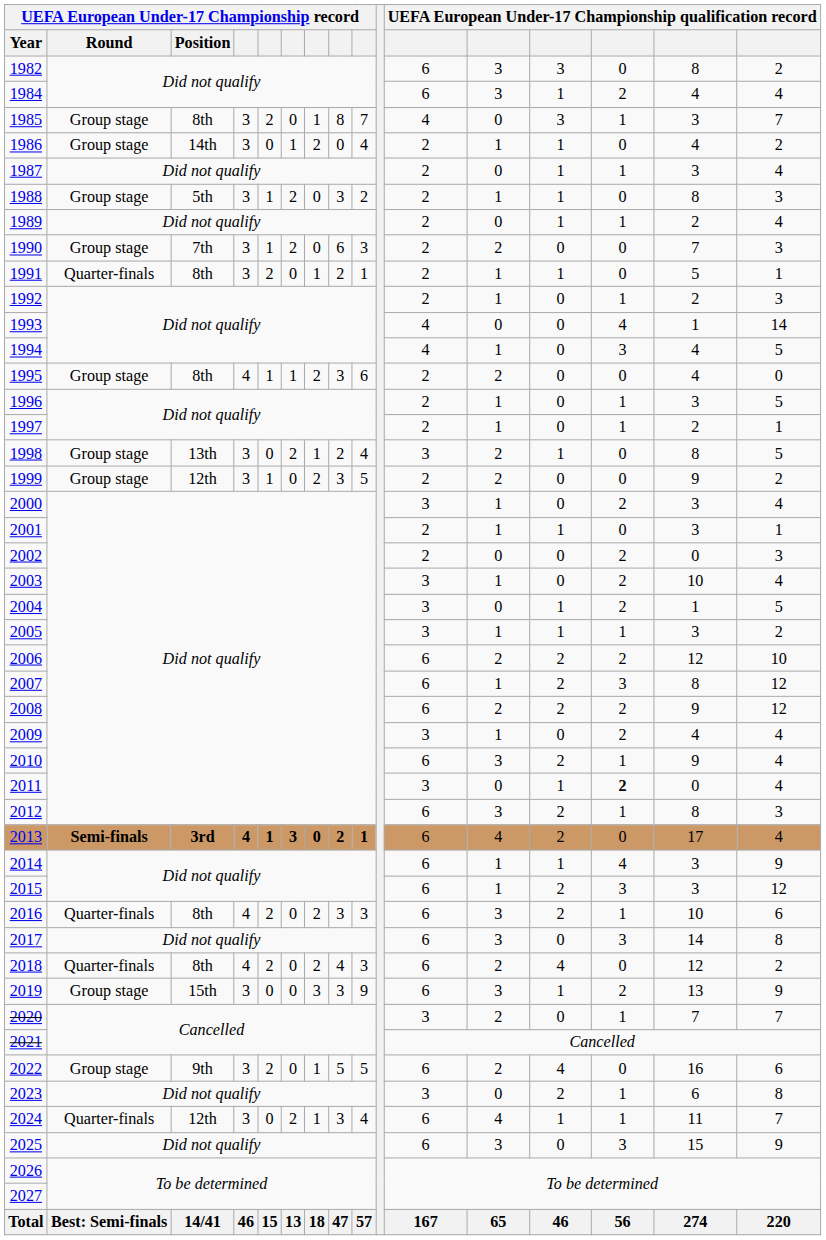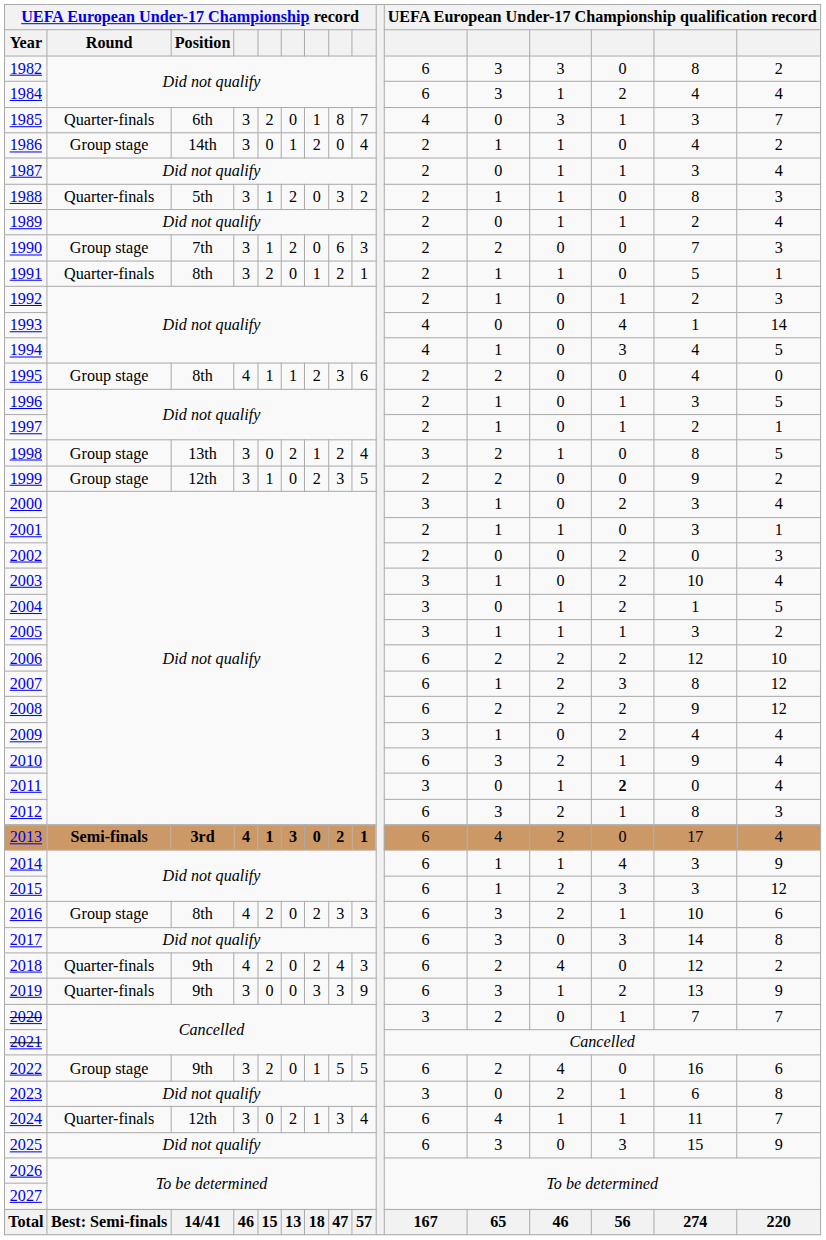 <table class="wikitable" style="text-align: center;">
 <tr>
 <th colspan=9><a href='#'>UEFA European Under-17 Championship</a> record</th>
 <th width=1% rowspan=48></th>
 <th colspan=6>UEFA European Under-17 Championship qualification record</th>
 </tr>
 <tr>
 <th>Year</th>
 <th>Round</th>
 <th>Position</th>
 <th></th>
 <th></th>
 <th></th>
 <th></th>
 <th></th>
 <th></th>
 <th></th>
 <th></th>
 <th></th>
 <th></th>
 <th></th>
 <th></th>
 </tr>
 <tr>
 <td> <a href='#'>1982</a></td>
 <td colspan=8 rowspan=2><em>Did not qualify</em></td>
 <td>6</td>
 <td>3</td>
 <td>3</td>
 <td>0</td>
 <td>8</td>
 <td>2</td>
 </tr>
 <tr>
 <td> <a href='#'>1984</a></td>
 <td>6</td>
 <td>3</td>
 <td>1</td>
 <td>2</td>
 <td>4</td>
 <td>4</td>
 </tr>
 <tr>
 <td> <a href='#'>1985</a></td>
-<td>Group stage</td>
-<td>8th</td>
+<td>Quarter-finals</td>
+<td>6th</td>
 <td>3</td>
 <td>2</td>
 <td>0</td>
 <td>1</td>
 <td>8</td>
 <td>7</td>
 <td>4</td>
 <td>0</td>
 <td>3</td>
 <td>1</td>
 <td>3</td>
 <td>7</td>
 </tr>
 <tr>
 <td> <a href='#'>1986</a></td>
 <td>Group stage</td>
 <td>14th</td>
 <td>3</td>
 <td>0</td>
 <td>1</td>
 <td>2</td>
 <td>0</td>
 <td>4</td>
 <td>2</td>
 <td>1</td>
 <td>1</td>
 <td>0</td>
 <td>4</td>
 <td>2</td>
 </tr>
 <tr>
 <td> <a href='#'>1987</a></td>
 <td colspan=8 rowspan=1><em>Did not qualify</em></td>
 <td>2</td>
 <td>0</td>
 <td>1</td>
 <td>1</td>
 <td>3</td>
 <td>4</td>
 </tr>
 <tr>
 <td> <a href='#'>1988</a></td>
-<td>Group stage</td>
+<td>Quarter-finals</td>
 <td>5th</td>
 <td>3</td>
 <td>1</td>
 <td>2</td>
 <td>0</td>
 <td>3</td>
 <td>2</td>
 <td>2</td>
 <td>1</td>
 <td>1</td>
 <td>0</td>
 <td>8</td>
 <td>3</td>
 </tr>
 <tr>
 <td> <a href='#'>1989</a></td>
 <td colspan=8 rowspan=1><em>Did not qualify</em></td>
 <td>2</td>
 <td>0</td>
 <td>1</td>
 <td>1</td>
 <td>2</td>
 <td>4</td>
 </tr>
 <tr>
 <td> <a href='#'>1990</a></td>
 <td>Group stage</td>
 <td>7th</td>
 <td>3</td>
 <td>1</td>
 <td>2</td>
 <td>0</td>
 <td>6</td>
 <td>3</td>
 <td>2</td>
 <td>2</td>
 <td>0</td>
 <td>0</td>
 <td>7</td>
 <td>3</td>
 </tr>
 <tr>
 <td> <a href='#'>1991</a></td>
 <td>Quarter-finals</td>
 <td>8th</td>
 <td>3</td>
 <td>2</td>
 <td>0</td>
 <td>1</td>
 <td>2</td>
 <td>1</td>
 <td>2</td>
 <td>1</td>
 <td>1</td>
 <td>0</td>
 <td>5</td>
 <td>1</td>
 </tr>
 <tr>
 <td> <a href='#'>1992</a></td>
 <td colspan=8 rowspan=3><em>Did not qualify</em></td>
 <td>2</td>
 <td>1</td>
 <td>0</td>
 <td>1</td>
 <td>2</td>
 <td>3</td>
 </tr>
 <tr>
 <td> <a href='#'>1993</a></td>
 <td>4</td>
 <td>0</td>
 <td>0</td>
 <td>4</td>
 <td>1</td>
 <td>14</td>
 </tr>
 <tr>
 <td> <a href='#'>1994</a></td>
 <td>4</td>
 <td>1</td>
 <td>0</td>
 <td>3</td>
 <td>4</td>
 <td>5</td>
 </tr>
 <tr>
 <td> <a href='#'>1995</a></td>
 <td>Group stage</td>
 <td>8th</td>
 <td>4</td>
 <td>1</td>
 <td>1</td>
 <td>2</td>
 <td>3</td>
 <td>6</td>
 <td>2</td>
 <td>2</td>
 <td>0</td>
 <td>0</td>
 <td>4</td>
 <td>0</td>
 </tr>
 <tr>
 <td> <a href='#'>1996</a></td>
 <td colspan=8 rowspan=2><em>Did not qualify</em></td>
 <td>2</td>
 <td>1</td>
 <td>0</td>
 <td>1</td>
 <td>3</td>
 <td>5</td>
 </tr>
 <tr>
 <td> <a href='#'>1997</a></td>
 <td>2</td>
 <td>1</td>
 <td>0</td>
 <td>1</td>
 <td>2</td>
 <td>1</td>
 </tr>
 <tr>
 <td> <a href='#'>1998</a></td>
 <td>Group stage</td>
 <td>13th</td>
 <td>3</td>
 <td>0</td>
 <td>2</td>
 <td>1</td>
 <td>2</td>
 <td>4</td>
 <td>3</td>
 <td>2</td>
 <td>1</td>
 <td>0</td>
 <td>8</td>
 <td>5</td>
 </tr>
 <tr>
 <td> <a href='#'>1999</a></td>
 <td>Group stage</td>
 <td>12th</td>
 <td>3</td>
 <td>1</td>
 <td>0</td>
 <td>2</td>
 <td>3</td>
 <td>5</td>
 <td>2</td>
 <td>2</td>
 <td>0</td>
 <td>0</td>
 <td>9</td>
 <td>2</td>
 </tr>
 <tr>
 <td> <a href='#'>2000</a></td>
 <td colspan=8 rowspan=13><em>Did not qualify</em></td>
 <td>3</td>
 <td>1</td>
 <td>0</td>
 <td>2</td>
 <td>3</td>
 <td>4</td>
 </tr>
 <tr>
 <td> <a href='#'>2001</a></td>
 <td>2</td>
 <td>1</td>
 <td>1</td>
 <td>0</td>
 <td>3</td>
 <td>1</td>
 </tr>
 <tr>
 <td> <a href='#'>2002</a></td>
 <td>2</td>
 <td>0</td>
 <td>0</td>
 <td>2</td>
 <td>0</td>
 <td>3</td>
 </tr>
 <tr>
 <td> <a href='#'>2003</a></td>
 <td>3</td>
 <td>1</td>
 <td>0</td>
 <td>2</td>
 <td>10</td>
 <td>4</td>
 </tr>
 <tr>
 <td> <a href='#'>2004</a></td>
 <td>3</td>
 <td>0</td>
 <td>1</td>
 <td>2</td>
 <td>1</td>
 <td>5</td>
 </tr>
 <tr>
 <td> <a href='#'>2005</a></td>
 <td>3</td>
 <td>1</td>
 <td>1</td>
 <td>1</td>
 <td>3</td>
 <td>2</td>
 </tr>
 <tr>
 <td> <a href='#'>2006</a></td>
 <td>6</td>
 <td>2</td>
 <td>2</td>
 <td>2</td>
 <td>12</td>
 <td>10</td>
 </tr>
 <tr>
 <td> <a href='#'>2007</a></td>
 <td>6</td>
 <td>1</td>
 <td>2</td>
 <td>3</td>
 <td>8</td>
 <td>12</td>
 </tr>
 <tr>
 <td> <a href='#'>2008</a></td>
 <td>6</td>
 <td>2</td>
 <td>2</td>
 <td>2</td>
 <td>9</td>
 <td>12</td>
 </tr>
 <tr>
 <td> <a href='#'>2009</a></td>
 <td>3</td>
 <td>1</td>
 <td>0</td>
 <td>2</td>
 <td>4</td>
 <td>4</td>
 </tr>
 <tr>
 <td> <a href='#'>2010</a></td>
 <td>6</td>
 <td>3</td>
 <td>2</td>
 <td>1</td>
 <td>9</td>
 <td>4</td>
 </tr>
 <tr>
 <td> <a href='#'>2011</a></td>
 <td>3</td>
 <td>0</td>
 <td>1</td>
 <td><strong>2</strong></td>
 <td>0</td>
 <td>4</td>
 </tr>
 <tr>
 <td> <a href='#'>2012</a></td>
 <td>6</td>
 <td>3</td>
 <td>2</td>
 <td>1</td>
 <td>8</td>
 <td>3</td>
 </tr>
 <tr bgcolor="#cc9966">
 <td> <a href='#'>2013</a></td>
 <td><strong>Semi-finals</strong></td>
 <td><strong>3rd</strong></td>
 <td><strong>4</strong></td>
 <td><strong>1</strong></td>
 <td><strong>3</strong></td>
 <td><strong>0</strong></td>
 <td><strong>2</strong></td>
 <td><strong>1</strong></td>
 <td>6</td>
 <td>4</td>
 <td>2</td>
 <td>0</td>
 <td>17</td>
 <td>4</td>
 </tr>
 <tr>
 <td> <a href='#'>2014</a></td>
 <td colspan=8 rowspan=2><em>Did not qualify</em></td>
 <td>6</td>
 <td>1</td>
 <td>1</td>
 <td>4</td>
 <td>3</td>
 <td>9</td>
 </tr>
 <tr>
 <td> <a href='#'>2015</a></td>
 <td>6</td>
 <td>1</td>
 <td>2</td>
 <td>3</td>
 <td>3</td>
 <td>12</td>
 </tr>
 <tr>
 <td> <a href='#'>2016</a></td>
-<td>Quarter-finals</td>
+<td>Group stage</td>
 <td>8th</td>
 <td>4</td>
 <td>2</td>
 <td>0</td>
 <td>2</td>
 <td>3</td>
 <td>3</td>
 <td>6</td>
 <td>3</td>
 <td>2</td>
 <td>1</td>
 <td>10</td>
 <td>6</td>
 </tr>
 <tr>
 <td> <a href='#'>2017</a></td>
 <td colspan=8 rowspan=1><em>Did not qualify</em></td>
 <td>6</td>
 <td>3</td>
 <td>0</td>
 <td>3</td>
 <td>14</td>
 <td>8</td>
 </tr>
 <tr>
 <td> <a href='#'>2018</a></td>
 <td>Quarter-finals</td>
-<td>8th</td>
+<td>9th</td>
 <td>4</td>
 <td>2</td>
 <td>0</td>
 <td>2</td>
 <td>4</td>
 <td>3</td>
 <td>6</td>
 <td>2</td>
 <td>4</td>
 <td>0</td>
 <td>12</td>
 <td>2</td>
 </tr>
 <tr>
 <td> <a href='#'>2019</a></td>
-<td>Group stage</td>
-<td>15th</td>
+<td>Quarter-finals</td>
+<td>9th</td>
 <td>3</td>
 <td>0</td>
 <td>0</td>
 <td>3</td>
 <td>3</td>
 <td>9</td>
 <td>6</td>
 <td>3</td>
 <td>1</td>
 <td>2</td>
 <td>13</td>
 <td>9</td>
 </tr>
 <tr>
 <td> <s><a href='#'>2020</a></s></td>
 <td rowspan=2 colspan=8><em>Cancelled</em></td>
 <td>3</td>
 <td>2</td>
 <td>0</td>
 <td>1</td>
 <td>7</td>
 <td>7</td>
 </tr>
 <tr>
 <td> <s><a href='#'>2021</a></s></td>
 <td colspan=6 rowspan=1><em>Cancelled</em></td>
 </tr>
 <tr>
 <td> <a href='#'>2022</a></td>
 <td>Group stage</td>
 <td>9th</td>
 <td>3</td>
 <td>2</td>
 <td>0</td>
 <td>1</td>
 <td>5</td>
 <td>5</td>
 <td>6</td>
 <td>2</td>
 <td>4</td>
 <td>0</td>
 <td>16</td>
 <td>6</td>
 </tr>
 <tr>
 <td> <a href='#'>2023</a></td>
 <td rowspan=1 colspan=8><em>Did not qualify</em></td>
 <td>3</td>
 <td>0</td>
 <td>2</td>
 <td>1</td>
 <td>6</td>
 <td>8</td>
 </tr>
 <tr>
 <td> <a href='#'>2024</a></td>
 <td>Quarter-finals</td>
 <td>12th</td>
 <td>3</td>
 <td>0</td>
 <td>2</td>
 <td>1</td>
 <td>3</td>
 <td>4</td>
 <td>6</td>
 <td>4</td>
 <td>1</td>
 <td>1</td>
 <td>11</td>
 <td>7</td>
 </tr>
 <tr>
 <td> <a href='#'>2025</a></td>
 <td rowspan=1 colspan=8><em>Did not qualify</em></td>
 <td>6</td>
 <td>3</td>
 <td>0</td>
 <td>3</td>
 <td>15</td>
 <td>9</td>
 </tr>
 <tr>
 <td> <a href='#'>2026</a></td>
 <td colspan=8 rowspan=2><em>To be determined</em></td>
 <td colspan=6 rowspan=2><em>To be determined</em></td>
 </tr>
 <tr>
 <td> <a href='#'>2027</a></td>
 </tr>
 <tr>
 <th>Total</th>
 <th>Best: Semi-finals</th>
 <th>14/41</th>
 <th>46</th>
 <th>15</th>
 <th>13</th>
 <th>18</th>
 <th>47</th>
 <th>57</th>
 <th>167</th>
 <th>65</th>
 <th>46</th>
 <th>56</th>
 <th>274</th>
 <th>220</th>
 </tr>
 </table>
